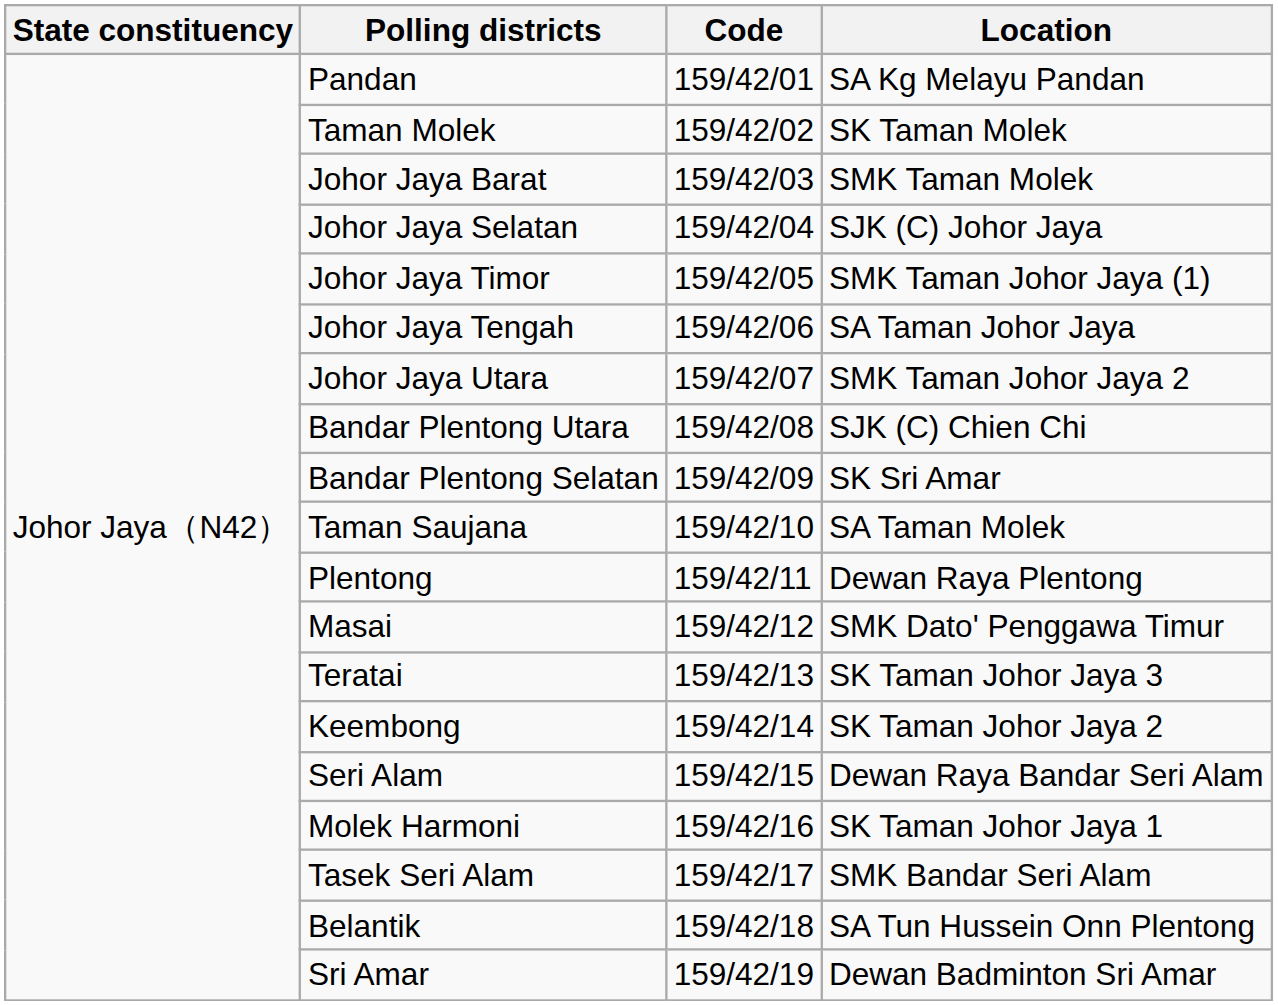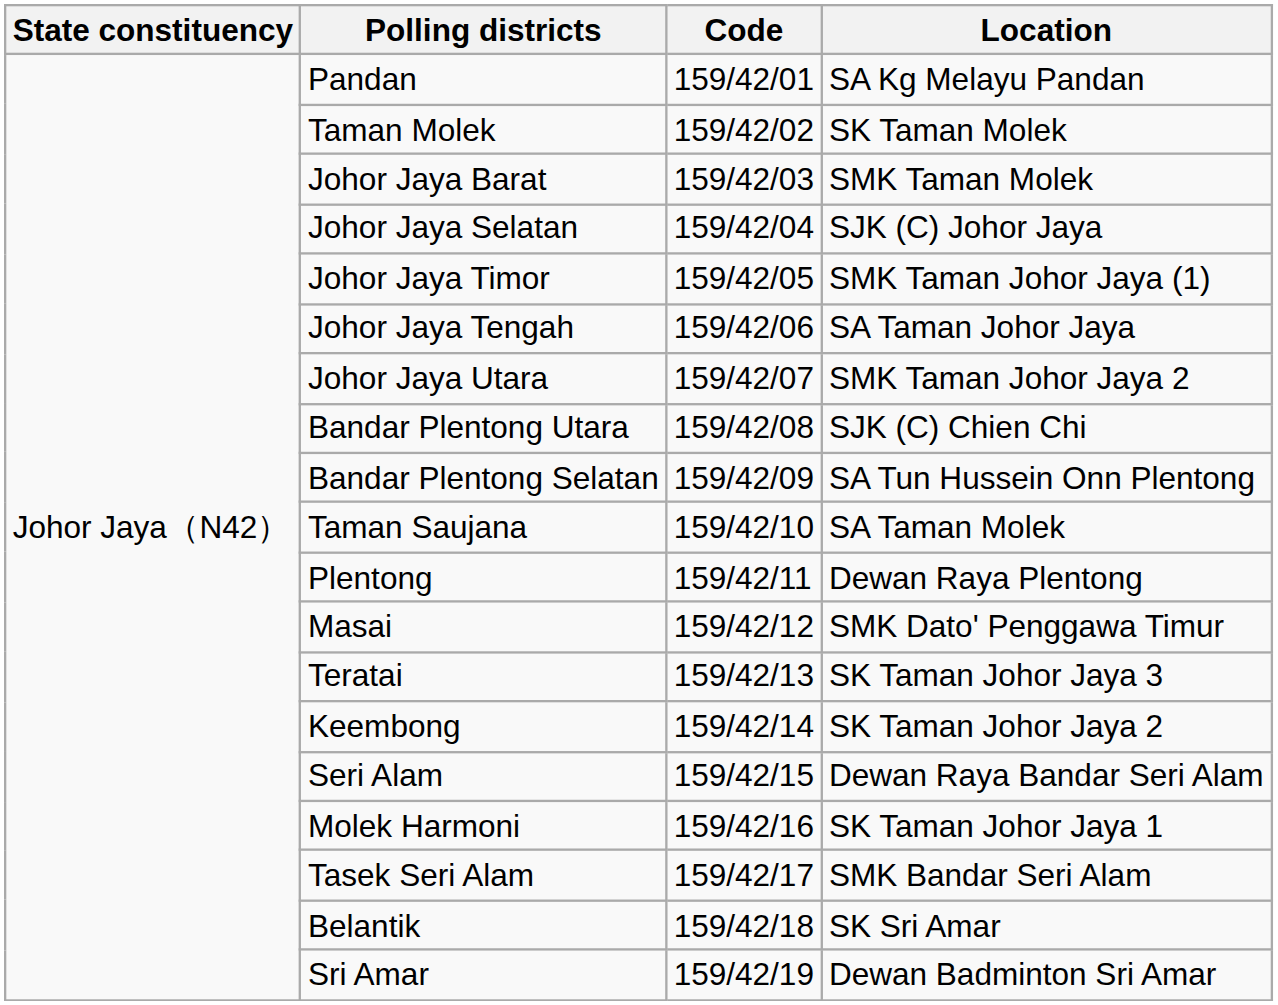 <table class="wikitable sortable mw-collapsible" style="white-space:nowrap;font-size:85%">
 <tr>
 <th>State constituency</th>
 <th>Polling districts</th>
 <th>Code</th>
 <th>Location</th>
 </tr>
 <tr>
 <td rowspan="19">Johor Jaya（N42）</td>
 <td>Pandan</td>
 <td>159/42/01</td>
 <td>SA Kg Melayu Pandan</td>
 </tr>
 <tr>
 <td>Taman Molek</td>
 <td>159/42/02</td>
 <td>SK Taman Molek</td>
 </tr>
 <tr>
 <td>Johor Jaya Barat</td>
 <td>159/42/03</td>
 <td>SMK Taman Molek</td>
 </tr>
 <tr>
 <td>Johor Jaya Selatan</td>
 <td>159/42/04</td>
 <td>SJK (C) Johor Jaya</td>
 </tr>
 <tr>
 <td>Johor Jaya Timor</td>
 <td>159/42/05</td>
 <td>SMK Taman Johor Jaya (1)</td>
 </tr>
 <tr>
 <td>Johor Jaya Tengah</td>
 <td>159/42/06</td>
 <td>SA Taman Johor Jaya</td>
 </tr>
 <tr>
 <td>Johor Jaya Utara</td>
 <td>159/42/07</td>
 <td>SMK Taman Johor Jaya 2</td>
 </tr>
 <tr>
 <td>Bandar Plentong Utara</td>
 <td>159/42/08</td>
 <td>SJK (C) Chien Chi</td>
 </tr>
 <tr>
 <td>Bandar Plentong Selatan</td>
 <td>159/42/09</td>
-<td>SK Sri Amar</td>
+<td>SA Tun Hussein Onn Plentong</td>
 </tr>
 <tr>
 <td>Taman Saujana</td>
 <td>159/42/10</td>
 <td>SA Taman Molek</td>
 </tr>
 <tr>
 <td>Plentong</td>
 <td>159/42/11</td>
 <td>Dewan Raya Plentong</td>
 </tr>
 <tr>
 <td>Masai</td>
 <td>159/42/12</td>
 <td>SMK Dato' Penggawa Timur</td>
 </tr>
 <tr>
 <td>Teratai</td>
 <td>159/42/13</td>
 <td>SK Taman Johor Jaya 3</td>
 </tr>
 <tr>
 <td>Keembong</td>
 <td>159/42/14</td>
 <td>SK Taman Johor Jaya 2</td>
 </tr>
 <tr>
 <td>Seri Alam</td>
 <td>159/42/15</td>
 <td>Dewan Raya Bandar Seri Alam</td>
 </tr>
 <tr>
 <td>Molek Harmoni</td>
 <td>159/42/16</td>
 <td>SK Taman Johor Jaya 1</td>
 </tr>
 <tr>
 <td>Tasek Seri Alam</td>
 <td>159/42/17</td>
 <td>SMK Bandar Seri Alam</td>
 </tr>
 <tr>
 <td>Belantik</td>
 <td>159/42/18</td>
-<td>SA Tun Hussein Onn Plentong</td>
+<td>SK Sri Amar</td>
 </tr>
 <tr>
 <td>Sri Amar</td>
 <td>159/42/19</td>
 <td>Dewan Badminton Sri Amar</td>
 </tr>
 </table>
